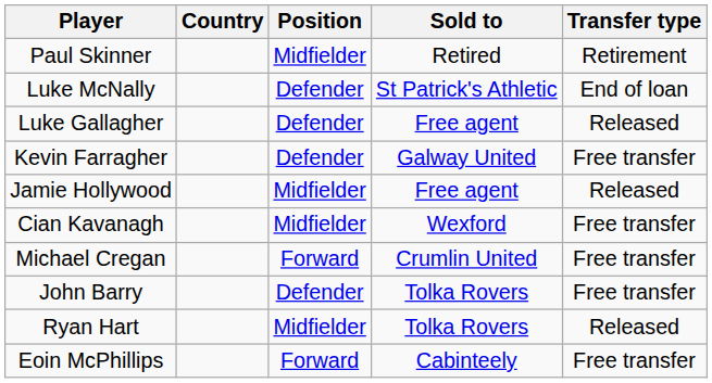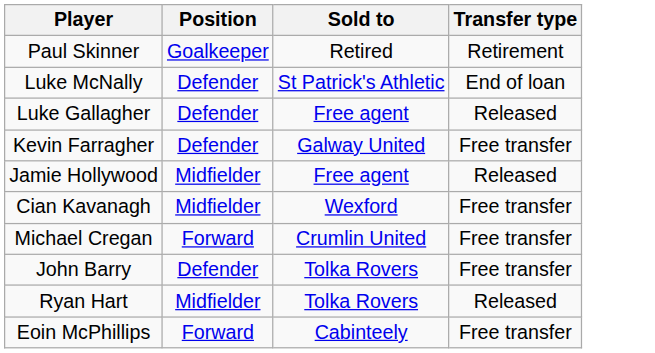 <table class="wikitable" style="text-align:center">
 <tr>
 <th>Player</th>
-<th>Country</th>
 <th>Position</th>
 <th>Sold to</th>
 <th>Transfer type</th>
 </tr>
 <tr>
 <td>Paul Skinner</td>
-<td></td>
-<td><a href='#'>Midfielder</a></td>
+<td><a href='#'>Goalkeeper</a></td>
 <td>Retired</td>
 <td>Retirement</td>
 </tr>
 <tr>
 <td>Luke McNally</td>
-<td></td>
 <td><a href='#'>Defender</a></td>
 <td> <a href='#'>St Patrick's Athletic</a></td>
 <td>End of loan</td>
 </tr>
 <tr>
 <td>Luke Gallagher</td>
-<td></td>
 <td><a href='#'>Defender</a></td>
 <td><a href='#'>Free agent</a></td>
 <td>Released</td>
 </tr>
 <tr>
 <td>Kevin Farragher</td>
-<td></td>
 <td><a href='#'>Defender</a></td>
 <td> <a href='#'>Galway United</a></td>
 <td>Free transfer</td>
 </tr>
 <tr>
 <td>Jamie Hollywood</td>
-<td></td>
 <td><a href='#'>Midfielder</a></td>
 <td><a href='#'>Free agent</a></td>
 <td>Released</td>
 </tr>
 <tr>
 <td>Cian Kavanagh</td>
-<td></td>
 <td><a href='#'>Midfielder</a></td>
 <td> <a href='#'>Wexford</a></td>
 <td>Free transfer</td>
 </tr>
 <tr>
 <td>Michael Cregan</td>
-<td></td>
 <td><a href='#'>Forward</a></td>
 <td> <a href='#'>Crumlin United</a></td>
 <td>Free transfer</td>
 </tr>
 <tr>
 <td>John Barry</td>
-<td></td>
 <td><a href='#'>Defender</a></td>
 <td> <a href='#'>Tolka Rovers</a></td>
 <td>Free transfer</td>
 </tr>
 <tr>
 <td>Ryan Hart</td>
-<td></td>
 <td><a href='#'>Midfielder</a></td>
 <td> <a href='#'>Tolka Rovers</a></td>
 <td>Released</td>
 </tr>
 <tr>
 <td>Eoin McPhillips</td>
-<td></td>
 <td><a href='#'>Forward</a></td>
 <td> <a href='#'>Cabinteely</a></td>
 <td>Free transfer</td>
 </tr>
 </table>
